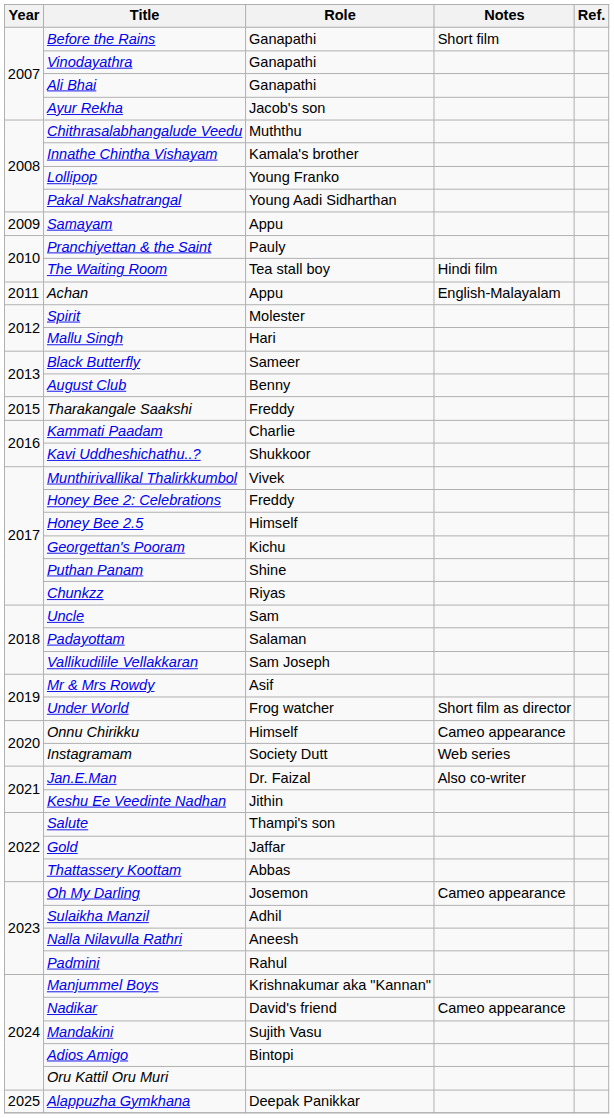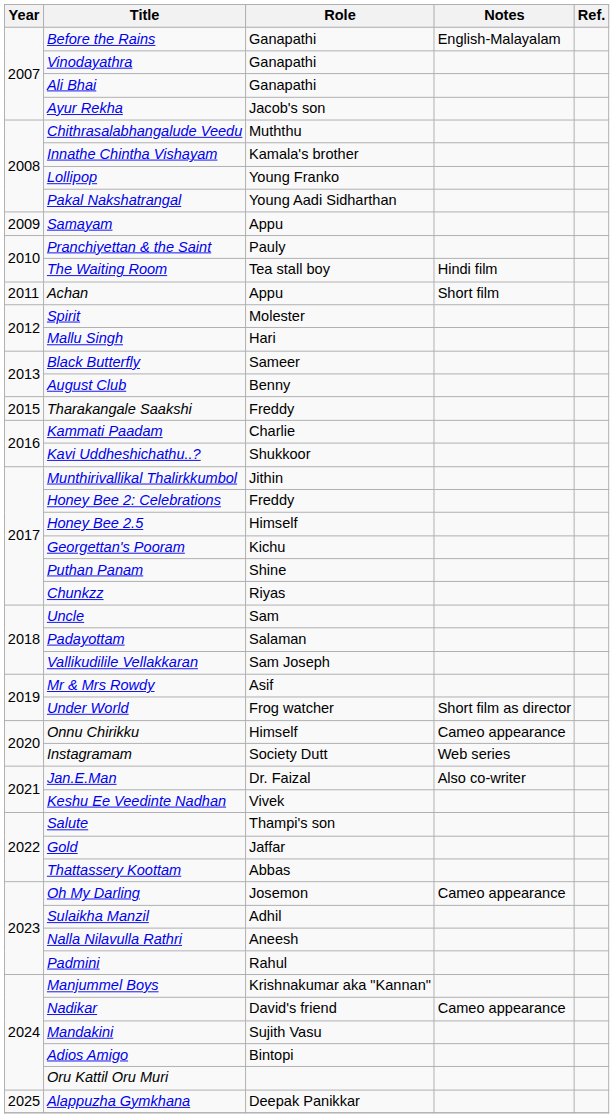 <table class="wikitable sortable plainrowheaders">
 <tr style="background:#ccc; text-align:center;">
 <th scope="col">Year</th>
 <th scope="col">Title</th>
 <th scope="col">Role</th>
 <th>Notes</th>
 <th class="unsortable" scope="col">Ref.</th>
 </tr>
 <tr>
 <td rowspan=4>2007</td>
 <td><em><a href='#'>Before the Rains</a></em></td>
 <td>Ganapathi</td>
-<td>Short film</td>
+<td>English-Malayalam</td>
 <td></td>
 </tr>
 <tr>
 <td><em><a href='#'>Vinodayathra</a></em></td>
 <td>Ganapathi</td>
 <td></td>
 <td></td>
 </tr>
 <tr>
 <td><em><a href='#'>Ali Bhai</a></em></td>
 <td>Ganapathi</td>
 <td></td>
 <td></td>
 </tr>
 <tr>
 <td><em><a href='#'>Ayur Rekha</a></em></td>
 <td>Jacob's son</td>
 <td></td>
 <td></td>
 </tr>
 <tr>
 <td rowspan="4">2008</td>
 <td><em><a href='#'>Chithrasalabhangalude Veedu</a></em></td>
 <td>Muththu</td>
 <td></td>
 <td></td>
 </tr>
 <tr>
 <td><em><a href='#'>Innathe Chintha Vishayam</a></em></td>
 <td>Kamala's brother</td>
 <td></td>
 <td></td>
 </tr>
 <tr>
 <td><em><a href='#'>Lollipop</a></em></td>
 <td>Young Franko</td>
 <td></td>
 <td></td>
 </tr>
 <tr>
 <td><em><a href='#'>Pakal Nakshatrangal</a></em></td>
 <td>Young Aadi Sidharthan</td>
 <td></td>
 <td></td>
 </tr>
 <tr>
 <td>2009</td>
 <td><em><a href='#'>Samayam</a></em></td>
 <td>Appu</td>
 <td></td>
 <td></td>
 </tr>
 <tr>
 <td rowspan="2">2010</td>
 <td><em><a href='#'>Pranchiyettan & the Saint</a></em></td>
 <td>Pauly</td>
 <td></td>
 <td></td>
 </tr>
 <tr>
 <td><em><a href='#'>The Waiting Room</a></em></td>
 <td>Tea stall boy</td>
 <td>Hindi film</td>
 <td></td>
 </tr>
 <tr>
 <td>2011</td>
 <td><em>Achan</em></td>
 <td>Appu</td>
-<td>English-Malayalam</td>
+<td>Short film</td>
 <td></td>
 </tr>
 <tr>
 <td rowspan="2">2012</td>
 <td><em><a href='#'>Spirit</a></em></td>
 <td>Molester</td>
 <td></td>
 <td></td>
 </tr>
 <tr>
 <td><em><a href='#'>Mallu Singh</a></em></td>
 <td>Hari</td>
 <td></td>
 <td></td>
 </tr>
 <tr>
 <td rowspan="2">2013</td>
 <td><em><a href='#'>Black Butterfly</a></em></td>
 <td>Sameer</td>
 <td></td>
 <td></td>
 </tr>
 <tr>
 <td><em><a href='#'>August Club</a></em></td>
 <td>Benny</td>
 <td></td>
 <td></td>
 </tr>
 <tr>
 <td>2015</td>
 <td><em>Tharakangale Saakshi</em></td>
 <td>Freddy</td>
 <td></td>
 <td></td>
 </tr>
 <tr>
 <td rowspan="2">2016</td>
 <td><em><a href='#'>Kammati Paadam</a></em></td>
 <td>Charlie</td>
 <td></td>
 <td></td>
 </tr>
 <tr>
 <td><em><a href='#'>Kavi Uddheshichathu..?</a></em></td>
 <td>Shukkoor</td>
 <td></td>
 <td></td>
 </tr>
 <tr>
 <td rowspan="6">2017</td>
 <td><em><a href='#'>Munthirivallikal Thalirkkumbol</a></em></td>
-<td>Vivek</td>
+<td>Jithin</td>
 <td></td>
 <td></td>
 </tr>
 <tr>
 <td><em><a href='#'>Honey Bee 2: Celebrations</a></em></td>
 <td>Freddy</td>
 <td></td>
 <td></td>
 </tr>
 <tr>
 <td><em><a href='#'>Honey Bee 2.5</a></em></td>
 <td>Himself</td>
 <td></td>
 <td></td>
 </tr>
 <tr>
 <td><em><a href='#'>Georgettan's Pooram</a></em></td>
 <td>Kichu</td>
 <td></td>
 <td></td>
 </tr>
 <tr>
 <td><em><a href='#'>Puthan Panam</a></em></td>
 <td>Shine</td>
 <td></td>
 <td></td>
 </tr>
 <tr>
 <td><em><a href='#'>Chunkzz</a></em></td>
 <td>Riyas</td>
 <td></td>
 <td></td>
 </tr>
 <tr>
 <td rowspan="3">2018</td>
 <td><a href='#'><em>Uncle</em></a></td>
 <td>Sam</td>
 <td></td>
 <td></td>
 </tr>
 <tr>
 <td><a href='#'><em>Padayottam</em></a></td>
 <td>Salaman</td>
 <td></td>
 <td></td>
 </tr>
 <tr>
 <td><em><a href='#'>Vallikudilile Vellakkaran</a></em></td>
 <td>Sam Joseph</td>
 <td></td>
 <td></td>
 </tr>
 <tr>
 <td rowspan="2">2019</td>
 <td><em><a href='#'>Mr & Mrs Rowdy</a></em></td>
 <td>Asif</td>
 <td></td>
 <td></td>
 </tr>
 <tr>
 <td><em><a href='#'>Under World</a></em></td>
 <td>Frog watcher</td>
 <td>Short film as director</td>
 <td></td>
 </tr>
 <tr>
 <td rowspan="2">2020</td>
 <td><em>Onnu Chirikku</em></td>
 <td>Himself</td>
 <td>Cameo appearance</td>
 <td></td>
 </tr>
 <tr>
 <td><em>Instagramam</em></td>
 <td>Society Dutt</td>
 <td>Web series</td>
 <td></td>
 </tr>
 <tr>
 <td rowspan="2">2021</td>
 <td><em><a href='#'>Jan.E.Man</a></em></td>
 <td>Dr. Faizal</td>
 <td>Also co-writer</td>
 <td></td>
 </tr>
 <tr>
 <td><em><a href='#'>Keshu Ee Veedinte Nadhan</a></em></td>
-<td>Jithin</td>
+<td>Vivek</td>
 <td></td>
 <td></td>
 </tr>
 <tr>
 <td rowspan=3>2022</td>
 <td><em><a href='#'>Salute</a></em></td>
 <td>Thampi's son</td>
 <td></td>
 <td></td>
 </tr>
 <tr>
 <td><em><a href='#'>Gold</a></em></td>
 <td>Jaffar</td>
 <td></td>
 <td></td>
 </tr>
 <tr>
 <td><em><a href='#'>Thattassery Koottam</a></em></td>
 <td>Abbas</td>
 <td></td>
 <td></td>
 </tr>
 <tr>
 <td rowspan=4>2023</td>
 <td><em><a href='#'>Oh My Darling</a></em></td>
 <td>Josemon</td>
 <td>Cameo appearance</td>
 <td></td>
 </tr>
 <tr>
 <td><em><a href='#'>Sulaikha Manzil</a></em></td>
 <td>Adhil</td>
 <td></td>
 <td></td>
 </tr>
 <tr>
 <td><em><a href='#'>Nalla Nilavulla Rathri</a></em></td>
 <td>Aneesh</td>
 <td></td>
 <td></td>
 </tr>
 <tr>
 <td><em><a href='#'>Padmini</a></em></td>
 <td>Rahul</td>
 <td></td>
 <td></td>
 </tr>
 <tr>
 <td rowspan=5>2024</td>
 <td><em><a href='#'>Manjummel Boys</a></em></td>
 <td>Krishnakumar aka "Kannan"</td>
 <td></td>
 <td></td>
 </tr>
 <tr>
 <td><em><a href='#'>Nadikar</a></em></td>
 <td>David's friend</td>
 <td>Cameo appearance</td>
 <td></td>
 </tr>
 <tr>
 <td><em><a href='#'>Mandakini</a></em></td>
 <td>Sujith Vasu</td>
 <td></td>
 <td></td>
 </tr>
 <tr>
 <td><em><a href='#'>Adios Amigo</a></em></td>
 <td>Bintopi</td>
 <td></td>
 <td></td>
 </tr>
 <tr>
 <td><em>Oru Kattil Oru Muri</em></td>
 <td></td>
 <td></td>
 <td></td>
 </tr>
 <tr>
 <td>2025</td>
 <td><em><a href='#'>Alappuzha Gymkhana</a></em></td>
 <td>Deepak Panikkar</td>
 <td></td>
 <td></td>
 </tr>
 <tr>
 </tr>
 </table>
